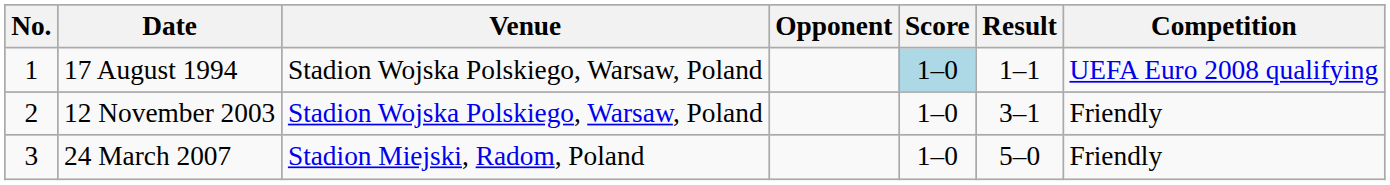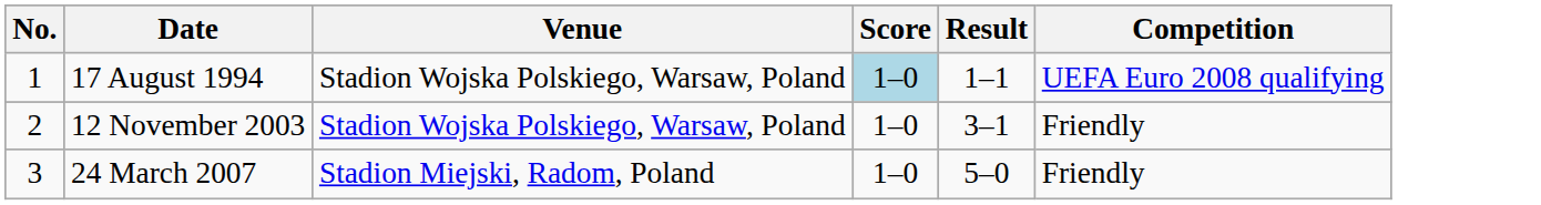 <table class="wikitable sortable">
 <tr>
 <th scope="col">No.</th>
 <th scope="col">Date</th>
 <th scope="col">Venue</th>
-<th scope="col">Opponent</th>
 <th scope="col">Score</th>
 <th scope="col">Result</th>
 <th scope="col">Competition</th>
 </tr>
 <tr>
 <td align="center">1</td>
 <td>17 August 1994</td>
 <td>Stadion Wojska Polskiego, Warsaw, Poland</td>
-<td></td>
 <td align="center" style="background: lightblue;">1–0</td>
 <td align="center">1–1</td>
 <td><a href='#'>UEFA Euro 2008 qualifying</a></td>
 </tr>
 <tr>
 <td align="center">2</td>
 <td>12 November 2003</td>
 <td><a href='#'>Stadion Wojska Polskiego</a>, <a href='#'>Warsaw</a>, Poland</td>
-<td></td>
 <td align="center">1–0</td>
 <td align="center">3–1</td>
 <td>Friendly</td>
 </tr>
 <tr>
 <td align="center">3</td>
 <td>24 March 2007</td>
 <td><a href='#'>Stadion Miejski</a>, <a href='#'>Radom</a>, Poland</td>
-<td></td>
 <td align="center">1–0</td>
 <td align="center">5–0</td>
 <td>Friendly</td>
 </tr>
 </table>
